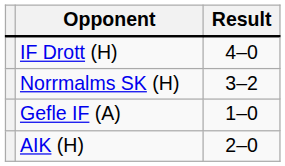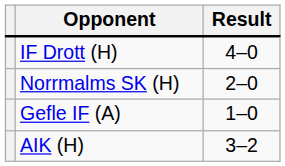 <table class="wikitable plainrowheaders" style="text-align:center;margin-left:1em;float:right;clear:right;min-width:226px">
 <tr>
 <th scope="col"></th>
 <th scope="col">Opponent</th>
 <th scope="col">Result</th>
 </tr>
 <tr style="border-top:2px solid black">
 <th scope="row" style="text-align:center"></th>
 <td align="left"><a href='#'>IF Drott</a> (H)</td>
 <td>4–0</td>
 </tr>
 <tr>
 <th scope="row" style="text-align:center"></th>
 <td align="left"><a href='#'>Norrmalms SK</a> (H)</td>
-<td>3–2</td>
+<td>2–0</td>
 </tr>
 <tr>
 <th scope="row" style="text-align:center"></th>
 <td align="left"><a href='#'>Gefle IF</a> (A)</td>
 <td>1–0</td>
 </tr>
 <tr>
 <th scope="row" style="text-align:center"></th>
 <td align="left"><a href='#'>AIK</a> (H)</td>
-<td>2–0</td>
+<td>3–2</td>
 </tr>
 </table>
